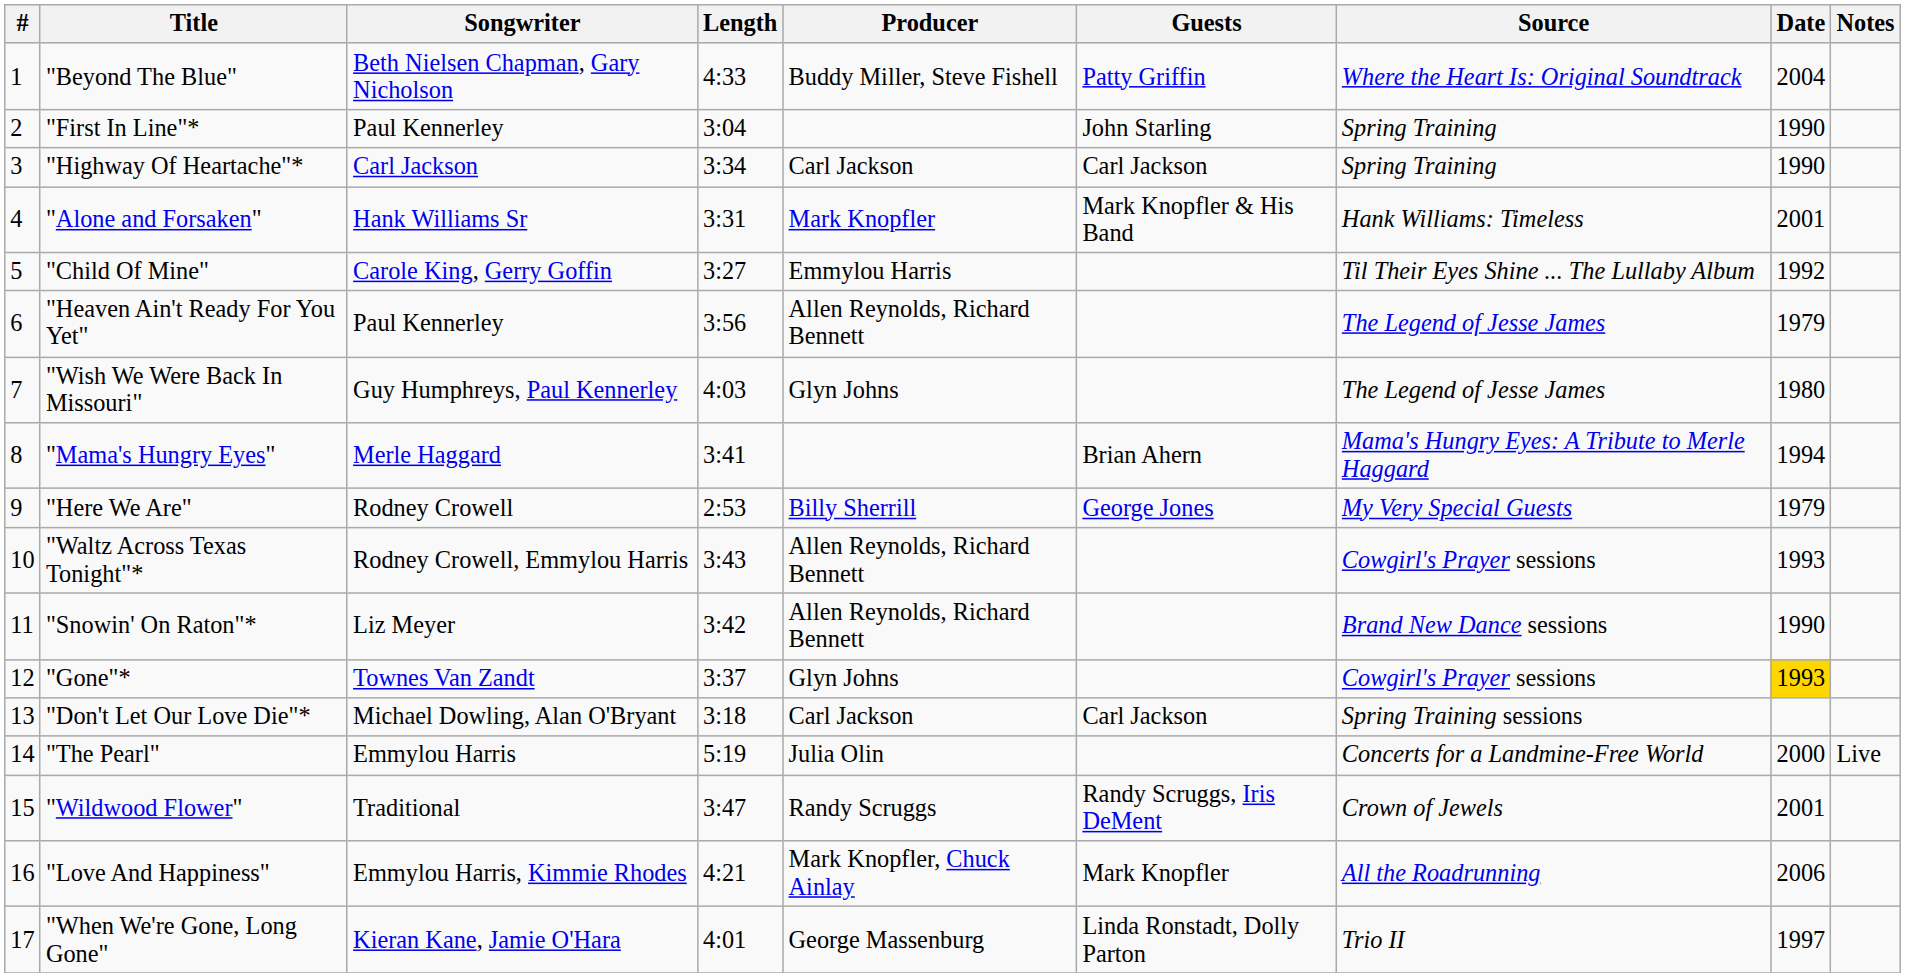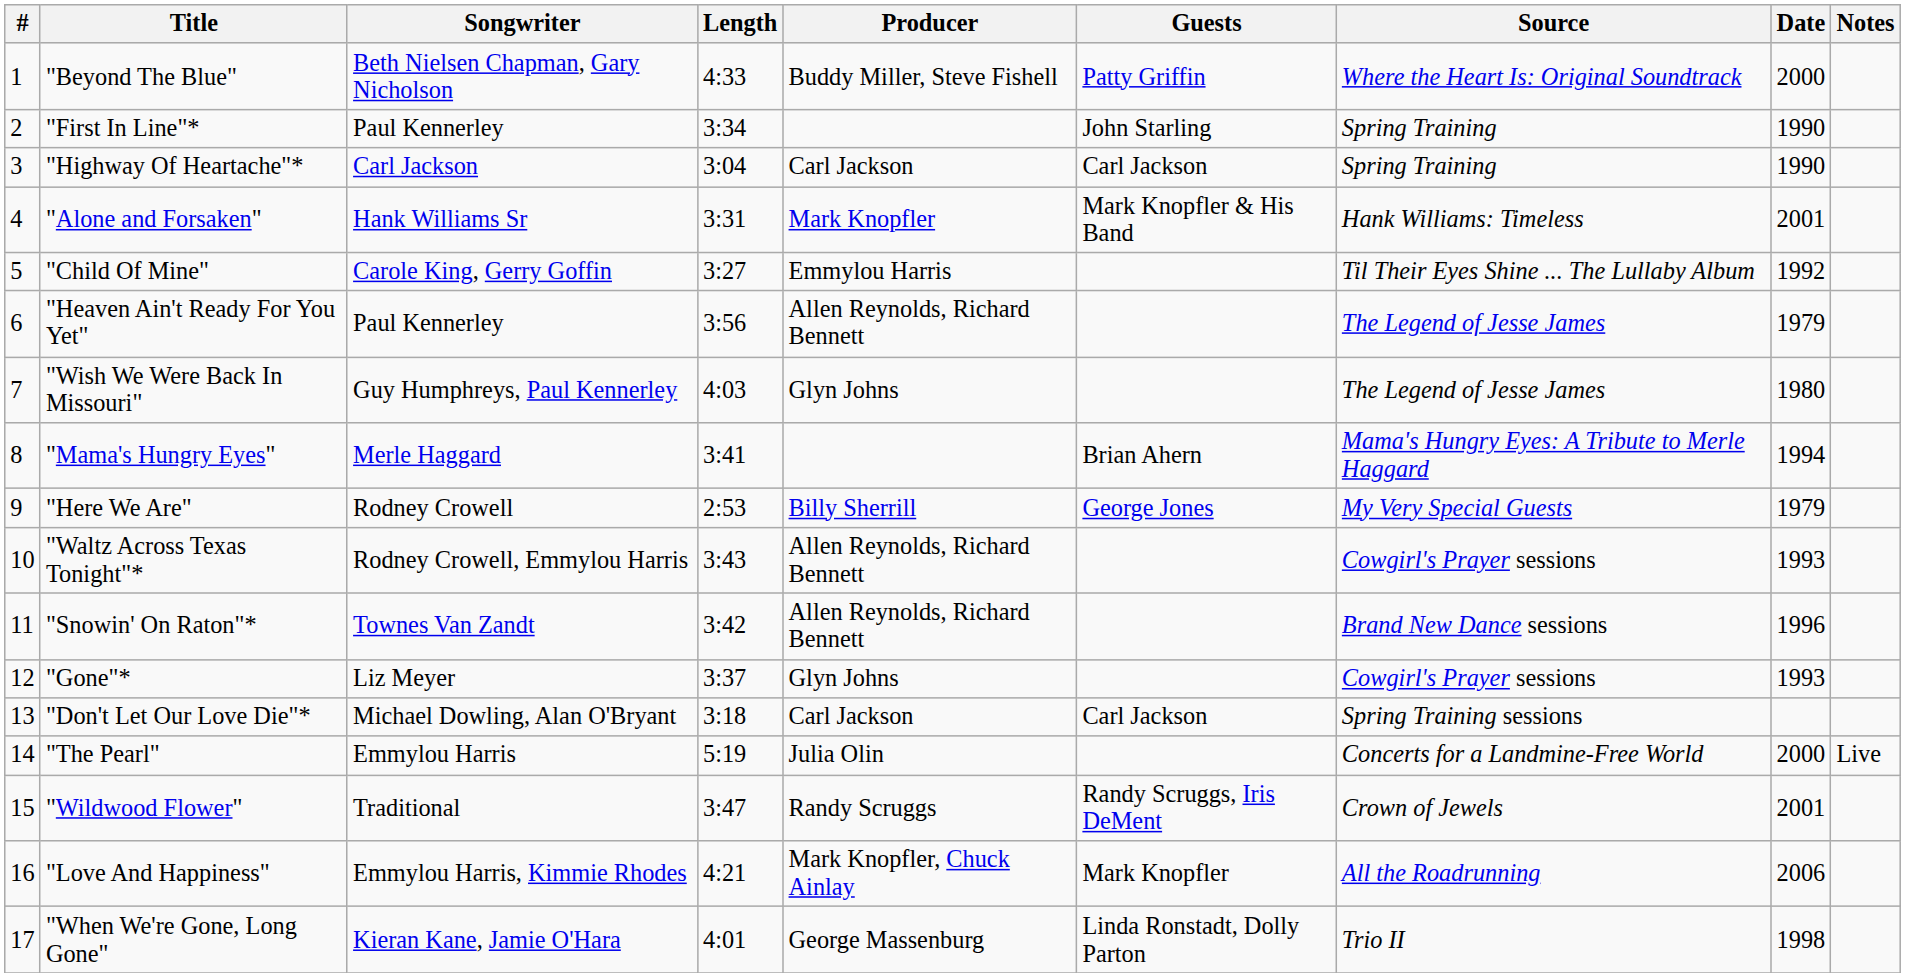 <table class="wikitable">
 <tr>
 <th>#</th>
 <th>Title</th>
 <th>Songwriter</th>
 <th>Length</th>
 <th>Producer</th>
 <th>Guests</th>
 <th>Source</th>
 <th>Date</th>
 <th>Notes</th>
 </tr>
 <tr>
 <td>1</td>
 <td>"Beyond The Blue"</td>
 <td><a href='#'>Beth Nielsen Chapman</a>, <a href='#'>Gary Nicholson</a></td>
 <td>4:33</td>
 <td>Buddy Miller, Steve Fishell</td>
 <td><a href='#'>Patty Griffin</a></td>
 <td><em><a href='#'>Where the Heart Is:  Original Soundtrack</a></em></td>
-<td>2004</td>
+<td>2000</td>
 <td></td>
 </tr>
 <tr>
 <td>2</td>
 <td>"First In Line"*</td>
 <td>Paul Kennerley</td>
-<td>3:04</td>
+<td>3:34</td>
 <td></td>
 <td>John Starling</td>
 <td><em>Spring Training</em></td>
 <td>1990</td>
 <td></td>
 </tr>
 <tr>
 <td>3</td>
 <td>"Highway Of Heartache"*</td>
 <td><a href='#'>Carl Jackson</a></td>
-<td>3:34</td>
+<td>3:04</td>
 <td>Carl Jackson</td>
 <td>Carl Jackson</td>
 <td><em>Spring Training</em></td>
 <td>1990</td>
 <td></td>
 </tr>
 <tr>
 <td>4</td>
 <td>"<a href='#'>Alone and Forsaken</a>"</td>
 <td><a href='#'>Hank Williams Sr</a></td>
 <td>3:31</td>
 <td><a href='#'>Mark Knopfler</a></td>
 <td>Mark Knopfler & His Band</td>
 <td><em>Hank Williams:  Timeless</em></td>
 <td>2001</td>
 <td></td>
 </tr>
 <tr>
 <td>5</td>
 <td>"Child Of Mine"</td>
 <td><a href='#'>Carole King</a>, <a href='#'>Gerry Goffin</a></td>
 <td>3:27</td>
 <td>Emmylou Harris</td>
 <td></td>
 <td><em>Til Their Eyes Shine ... The Lullaby Album</em></td>
 <td>1992</td>
 <td></td>
 </tr>
 <tr>
 <td>6</td>
 <td>"Heaven Ain't Ready For You Yet"</td>
 <td>Paul Kennerley</td>
 <td>3:56</td>
 <td>Allen Reynolds, Richard Bennett</td>
 <td></td>
 <td><em><a href='#'>The Legend of Jesse James</a></em></td>
 <td>1979</td>
 <td></td>
 </tr>
 <tr>
 <td>7</td>
 <td>"Wish We Were Back In Missouri"</td>
 <td>Guy Humphreys, <a href='#'>Paul Kennerley</a></td>
 <td>4:03</td>
 <td>Glyn Johns</td>
 <td></td>
 <td><em>The Legend of Jesse James</em></td>
 <td>1980</td>
 <td></td>
 </tr>
 <tr>
 <td>8</td>
 <td>"<a href='#'>Mama's Hungry Eyes</a>"</td>
 <td><a href='#'>Merle Haggard</a></td>
 <td>3:41</td>
 <td></td>
 <td>Brian Ahern</td>
 <td><em><a href='#'>Mama's Hungry Eyes: A Tribute to Merle Haggard</a></em></td>
 <td>1994</td>
 <td></td>
 </tr>
 <tr>
 <td>9</td>
 <td>"Here We Are"</td>
 <td>Rodney Crowell</td>
 <td>2:53</td>
 <td><a href='#'>Billy Sherrill</a></td>
 <td><a href='#'>George Jones</a></td>
 <td><em><a href='#'>My Very Special Guests</a></em></td>
 <td>1979</td>
 <td></td>
 </tr>
 <tr>
 <td>10</td>
 <td>"Waltz Across Texas Tonight"*</td>
 <td>Rodney Crowell, Emmylou Harris</td>
 <td>3:43</td>
 <td>Allen Reynolds, Richard Bennett</td>
 <td></td>
 <td><em><a href='#'>Cowgirl's Prayer</a></em> sessions</td>
 <td>1993</td>
 <td></td>
 </tr>
 <tr>
 <td>11</td>
 <td>"Snowin' On Raton"*</td>
-<td>Liz Meyer</td>
+<td><a href='#'>Townes Van Zandt</a></td>
 <td>3:42</td>
 <td>Allen Reynolds, Richard Bennett</td>
 <td></td>
 <td><em><a href='#'>Brand New Dance</a></em> sessions</td>
-<td>1990</td>
+<td>1996</td>
 <td></td>
 </tr>
 <tr>
 <td>12</td>
 <td>"Gone"*</td>
-<td><a href='#'>Townes Van Zandt</a></td>
+<td>Liz Meyer</td>
 <td>3:37</td>
 <td>Glyn Johns</td>
 <td></td>
 <td><em><a href='#'>Cowgirl's Prayer</a></em> sessions</td>
-<td style="background: gold;">1993</td>
+<td>1993</td>
 <td></td>
 </tr>
 <tr>
 <td>13</td>
 <td>"Don't Let Our Love Die"*</td>
 <td>Michael Dowling, Alan O'Bryant</td>
 <td>3:18</td>
 <td>Carl Jackson</td>
 <td>Carl Jackson</td>
 <td><em>Spring Training</em> sessions</td>
 <td></td>
 <td></td>
 </tr>
 <tr>
 <td>14</td>
 <td>"The Pearl"</td>
 <td>Emmylou Harris</td>
 <td>5:19</td>
 <td>Julia Olin</td>
 <td></td>
 <td><em>Concerts for a Landmine-Free World</em></td>
 <td>2000</td>
 <td>Live</td>
 </tr>
 <tr>
 <td>15</td>
 <td>"<a href='#'>Wildwood Flower</a>"</td>
 <td>Traditional</td>
 <td>3:47</td>
 <td>Randy Scruggs</td>
 <td>Randy Scruggs, <a href='#'>Iris DeMent</a></td>
 <td><em>Crown of Jewels</em></td>
 <td>2001</td>
 <td></td>
 </tr>
 <tr>
 <td>16</td>
 <td>"Love And Happiness"</td>
 <td>Emmylou Harris, <a href='#'>Kimmie Rhodes</a></td>
 <td>4:21</td>
 <td>Mark Knopfler, <a href='#'>Chuck Ainlay</a></td>
 <td>Mark Knopfler</td>
 <td><em><a href='#'>All the Roadrunning</a></em></td>
 <td>2006</td>
 <td></td>
 </tr>
 <tr>
 <td>17</td>
 <td>"When We're Gone, Long Gone"</td>
 <td><a href='#'>Kieran Kane</a>, <a href='#'>Jamie O'Hara</a></td>
 <td>4:01</td>
 <td>George Massenburg</td>
 <td>Linda Ronstadt, Dolly Parton</td>
 <td><em>Trio II</em></td>
-<td>1997</td>
+<td>1998</td>
 <td></td>
 </tr>
 </table>
